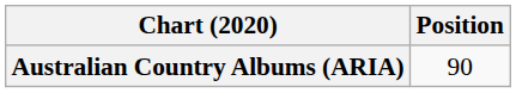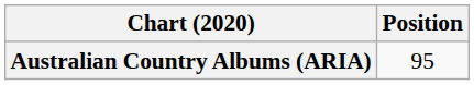 <table class="wikitable plainrowheaders" style="text-align:center">
 <tr>
 <th scope="col">Chart (2020)</th>
 <th scope="col">Position</th>
 </tr>
 <tr>
 <th scope="row">Australian Country Albums (ARIA)</th>
-<td>90</td>
+<td>95</td>
 </tr>
 </table>
